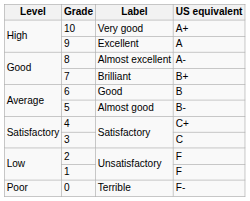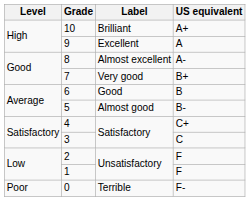 <table class="wikitable">
 <tr>
 <th>Level</th>
 <th>Grade</th>
 <th>Label</th>
 <th>US equivalent</th>
 </tr>
 <tr>
 <td rowspan="2">High</td>
 <td>10</td>
-<td>Very good</td>
+<td>Brilliant</td>
 <td>A+</td>
 </tr>
 <tr>
 <td>9</td>
 <td>Excellent</td>
 <td>A</td>
 </tr>
 <tr>
 <td rowspan="2">Good</td>
 <td>8</td>
 <td>Almost excellent</td>
 <td>A-</td>
 </tr>
 <tr>
 <td>7</td>
-<td>Brilliant</td>
+<td>Very good</td>
 <td>B+</td>
 </tr>
 <tr>
 <td rowspan="2">Average</td>
 <td>6</td>
 <td>Good</td>
 <td>B</td>
 </tr>
 <tr>
 <td>5</td>
 <td>Almost good</td>
 <td>B-</td>
 </tr>
 <tr>
 <td rowspan="2">Satisfactory</td>
 <td>4</td>
 <td rowspan="2">Satisfactory</td>
 <td>C+</td>
 </tr>
 <tr>
 <td>3</td>
 <td>C</td>
 </tr>
 <tr>
 <td rowspan="2">Low</td>
 <td>2</td>
 <td rowspan="2">Unsatisfactory</td>
 <td>F</td>
 </tr>
 <tr>
 <td>1</td>
 <td>F</td>
 </tr>
 <tr>
 <td rowspan="2">Poor</td>
 <td>0</td>
 <td rowspan="2">Terrible</td>
 <td>F-</td>
 </tr>
 </table>
